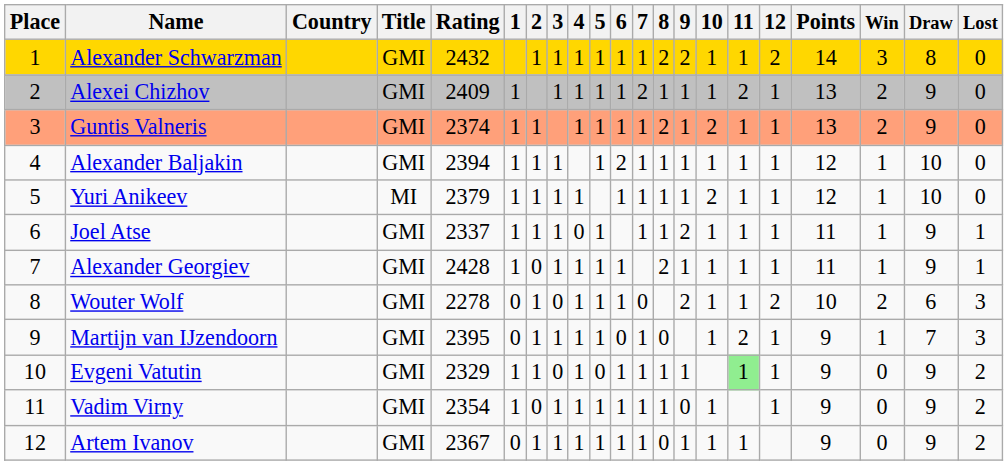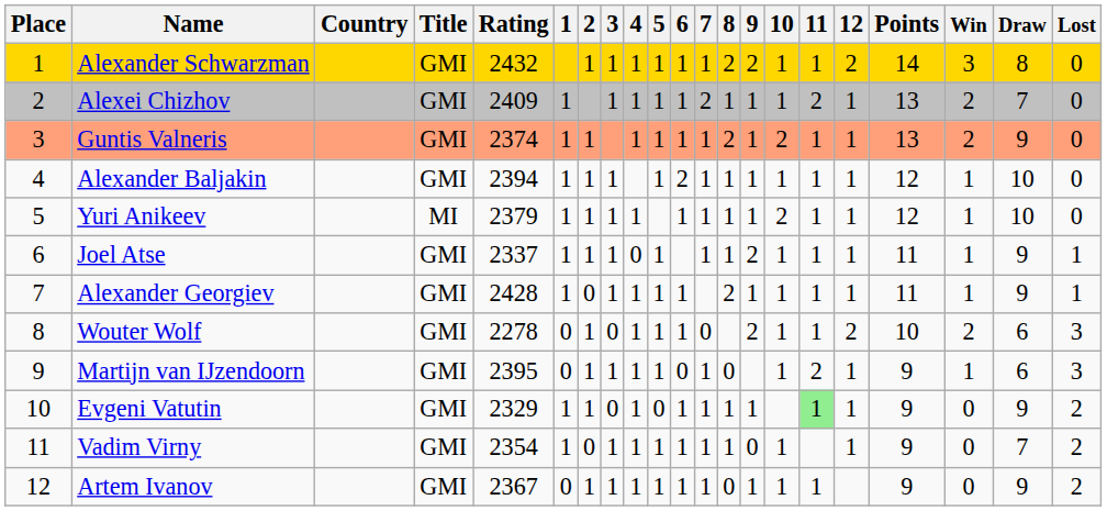 <table class=wikitable style="text-align: center;">
 <tr>
 <th>Place</th>
 <th>Name</th>
 <th>Country</th>
 <th>Title</th>
 <th>Rating</th>
 <th>1</th>
 <th>2</th>
 <th>3</th>
 <th>4</th>
 <th>5</th>
 <th>6</th>
 <th>7</th>
 <th>8</th>
 <th>9</th>
 <th>10</th>
 <th>11</th>
 <th>12</th>
 <th>Points</th>
 <th><small>Win</small></th>
 <th><small>Draw</small></th>
 <th><small>Lost</small></th>
 </tr>
 <tr bgcolor="gold">
 <td>1</td>
 <td align="left"><a href='#'>Alexander Schwarzman</a></td>
 <td align="left"></td>
 <td>GMI</td>
 <td>2432</td>
 <td></td>
 <td>1</td>
 <td>1</td>
 <td>1</td>
 <td>1</td>
 <td>1</td>
 <td>1</td>
 <td>2</td>
 <td>2</td>
 <td>1</td>
 <td>1</td>
 <td>2</td>
 <td>14</td>
 <td>3</td>
 <td>8</td>
 <td>0</td>
 </tr>
 <tr bgcolor="silver">
 <td>2</td>
 <td align="left"><a href='#'>Alexei Chizhov</a></td>
 <td align="left"></td>
 <td>GMI</td>
 <td>2409</td>
 <td>1</td>
 <td></td>
 <td>1</td>
 <td>1</td>
 <td>1</td>
 <td>1</td>
 <td>2</td>
 <td>1</td>
 <td>1</td>
 <td>1</td>
 <td>2</td>
 <td>1</td>
 <td>13</td>
 <td>2</td>
-<td>9</td>
+<td>7</td>
 <td>0</td>
 </tr>
 <tr bgcolor="lightsalmon">
 <td>3</td>
 <td align="left"><a href='#'>Guntis Valneris</a></td>
 <td align="left"></td>
 <td>GMI</td>
 <td>2374</td>
 <td>1</td>
 <td>1</td>
 <td></td>
 <td>1</td>
 <td>1</td>
 <td>1</td>
 <td>1</td>
 <td>2</td>
 <td>1</td>
 <td>2</td>
 <td>1</td>
 <td>1</td>
 <td>13</td>
 <td>2</td>
 <td>9</td>
 <td>0</td>
 </tr>
 <tr>
 <td>4</td>
 <td align="left"><a href='#'>Alexander Baljakin</a></td>
 <td align="left"></td>
 <td>GMI</td>
 <td>2394</td>
 <td>1</td>
 <td>1</td>
 <td>1</td>
 <td></td>
 <td>1</td>
 <td>2</td>
 <td>1</td>
 <td>1</td>
 <td>1</td>
 <td>1</td>
 <td>1</td>
 <td>1</td>
 <td>12</td>
 <td>1</td>
 <td>10</td>
 <td>0</td>
 </tr>
 <tr>
 <td>5</td>
 <td align="left"><a href='#'>Yuri Anikeev</a></td>
 <td align="left"></td>
 <td>MI</td>
 <td>2379</td>
 <td>1</td>
 <td>1</td>
 <td>1</td>
 <td>1</td>
 <td></td>
 <td>1</td>
 <td>1</td>
 <td>1</td>
 <td>1</td>
 <td>2</td>
 <td>1</td>
 <td>1</td>
 <td>12</td>
 <td>1</td>
 <td>10</td>
 <td>0</td>
 </tr>
 <tr>
 <td>6</td>
 <td align="left"><a href='#'>Joel Atse</a></td>
 <td align="left"></td>
 <td>GMI</td>
 <td>2337</td>
 <td>1</td>
 <td>1</td>
 <td>1</td>
 <td>0</td>
 <td>1</td>
 <td></td>
 <td>1</td>
 <td>1</td>
 <td>2</td>
 <td>1</td>
 <td>1</td>
 <td>1</td>
 <td>11</td>
 <td>1</td>
 <td>9</td>
 <td>1</td>
 </tr>
 <tr>
 <td>7</td>
 <td align="left"><a href='#'>Alexander Georgiev</a></td>
 <td align="left"></td>
 <td>GMI</td>
 <td>2428</td>
 <td>1</td>
 <td>0</td>
 <td>1</td>
 <td>1</td>
 <td>1</td>
 <td>1</td>
 <td></td>
 <td>2</td>
 <td>1</td>
 <td>1</td>
 <td>1</td>
 <td>1</td>
 <td>11</td>
 <td>1</td>
 <td>9</td>
 <td>1</td>
 </tr>
 <tr>
 <td>8</td>
 <td align="left"><a href='#'>Wouter Wolf</a></td>
 <td align="left"></td>
 <td>GMI</td>
 <td>2278</td>
 <td>0</td>
 <td>1</td>
 <td>0</td>
 <td>1</td>
 <td>1</td>
 <td>1</td>
 <td>0</td>
 <td></td>
 <td>2</td>
 <td>1</td>
 <td>1</td>
 <td>2</td>
 <td>10</td>
 <td>2</td>
 <td>6</td>
 <td>3</td>
 </tr>
 <tr>
 <td>9</td>
 <td align="left"><a href='#'>Martijn van IJzendoorn</a></td>
 <td align="left"></td>
 <td>GMI</td>
 <td>2395</td>
 <td>0</td>
 <td>1</td>
 <td>1</td>
 <td>1</td>
 <td>1</td>
 <td>0</td>
 <td>1</td>
 <td>0</td>
 <td></td>
 <td>1</td>
 <td>2</td>
 <td>1</td>
 <td>9</td>
 <td>1</td>
-<td>7</td>
+<td>6</td>
 <td>3</td>
 </tr>
 <tr>
 <td>10</td>
 <td align="left"><a href='#'>Evgeni Vatutin</a></td>
 <td align="left"></td>
 <td>GMI</td>
 <td>2329</td>
 <td>1</td>
 <td>1</td>
 <td>0</td>
 <td>1</td>
 <td>0</td>
 <td>1</td>
 <td>1</td>
 <td>1</td>
 <td>1</td>
 <td></td>
 <td style="background: lightgreen;">1</td>
 <td>1</td>
 <td>9</td>
 <td>0</td>
 <td>9</td>
 <td>2</td>
 </tr>
 <tr>
 <td>11</td>
 <td align="left"><a href='#'>Vadim Virny</a></td>
 <td align="left"></td>
 <td>GMI</td>
 <td>2354</td>
 <td>1</td>
 <td>0</td>
 <td>1</td>
 <td>1</td>
 <td>1</td>
 <td>1</td>
 <td>1</td>
 <td>1</td>
 <td>0</td>
 <td>1</td>
 <td></td>
 <td>1</td>
 <td>9</td>
 <td>0</td>
-<td>9</td>
+<td>7</td>
 <td>2</td>
 </tr>
 <tr>
 <td>12</td>
 <td align="left"><a href='#'>Artem Ivanov</a></td>
 <td align="left"></td>
 <td>GMI</td>
 <td>2367</td>
 <td>0</td>
 <td>1</td>
 <td>1</td>
 <td>1</td>
 <td>1</td>
 <td>1</td>
 <td>1</td>
 <td>0</td>
 <td>1</td>
 <td>1</td>
 <td>1</td>
 <td></td>
 <td>9</td>
 <td>0</td>
 <td>9</td>
 <td>2</td>
 </tr>
 </table>
